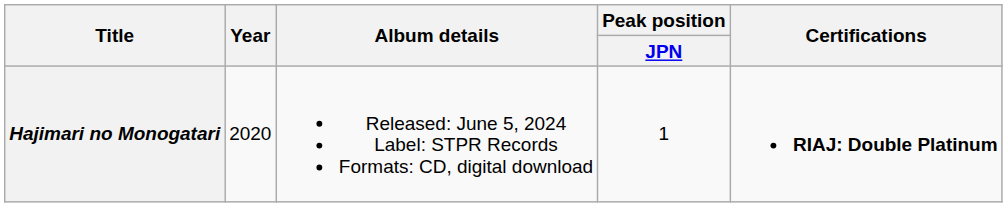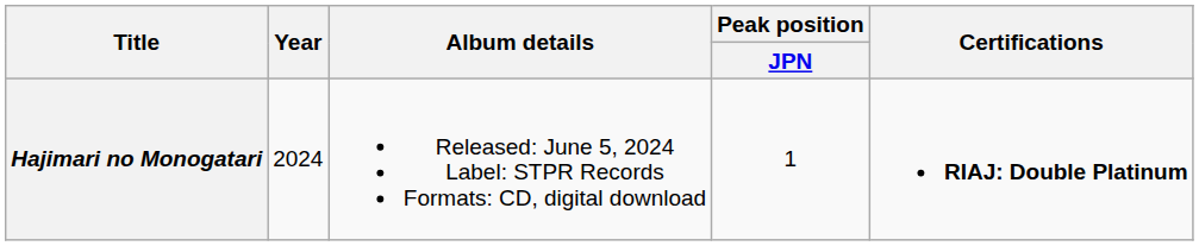 <table class="wikitable plainrowheaders" style="font-size:small; text-align:center">
 <tr>
 <th rowspan="2">Title</th>
 <th rowspan="2">Year</th>
 <th rowspan="2">Album details</th>
 <th colspan="1">Peak position</th>
 <th rowspan="2">Certifications</th>
 </tr>
 <tr>
 <th><a href='#'>JPN</a></th>
 </tr>
 <tr>
 <th scope="row"><em>Hajimari no Monogatari</em></th>
-<td>2020</td>
+<td>2024</td>
 <td><br><ul><li>Released: June 5, 2024</li><li>Label: STPR Records</li><li>Formats: CD, digital download</li></ul></td>
 <td>1</td>
 <td><strong><br><ul><li>RIAJ: Double Platinum</li></ul></strong></td>
 </tr>
 </table>
